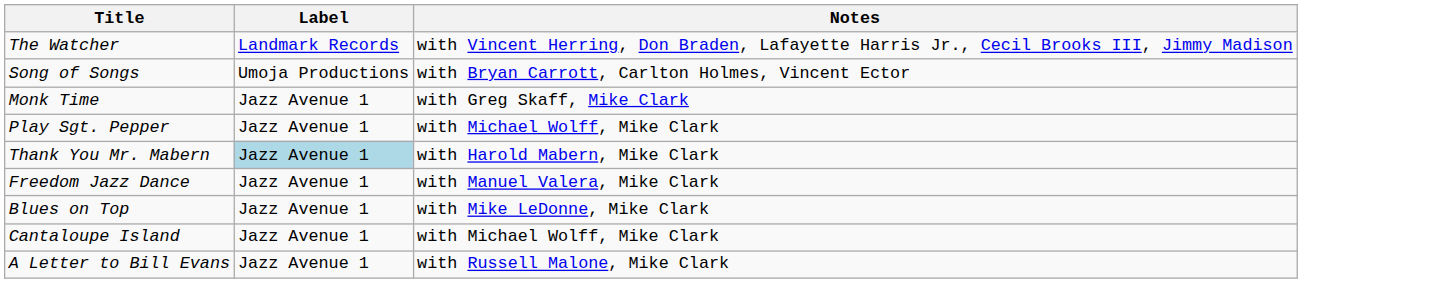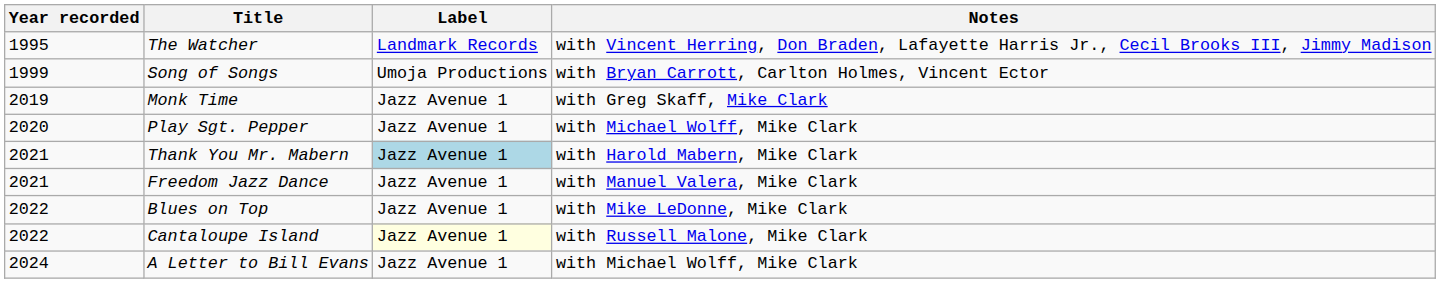 <table class="wikitable sortable">
 <tr>
+<th>Year recorded</th>
 <th>Title</th>
 <th>Label</th>
 <th>Notes</th>
 </tr>
 <tr>
+<td>1995</td>
 <td><em>The Watcher</em></td>
 <td><a href='#'>Landmark Records</a></td>
 <td>with <a href='#'>Vincent Herring</a>, <a href='#'>Don Braden</a>, Lafayette Harris Jr., <a href='#'>Cecil Brooks III</a>, <a href='#'>Jimmy Madison</a></td>
 </tr>
 <tr>
+<td>1999</td>
 <td><em>Song of Songs</em></td>
 <td>Umoja Productions</td>
 <td>with <a href='#'>Bryan Carrott</a>, Carlton Holmes, Vincent Ector</td>
 </tr>
 <tr>
+<td>2019</td>
 <td><em>Monk Time</em></td>
 <td>Jazz Avenue 1</td>
 <td>with Greg Skaff, <a href='#'>Mike Clark</a></td>
 </tr>
 <tr>
+<td>2020</td>
 <td><em>Play Sgt. Pepper</em></td>
 <td>Jazz Avenue 1</td>
 <td>with <a href='#'>Michael Wolff</a>, Mike Clark</td>
 </tr>
 <tr>
+<td>2021</td>
 <td><em>Thank You Mr. Mabern</em></td>
 <td style="background: lightblue;">Jazz Avenue 1</td>
 <td>with <a href='#'>Harold Mabern</a>, Mike Clark</td>
 </tr>
 <tr>
+<td>2021</td>
 <td><em>Freedom Jazz Dance</em></td>
 <td>Jazz Avenue 1</td>
 <td>with <a href='#'>Manuel Valera</a>, Mike Clark</td>
 </tr>
 <tr>
+<td>2022</td>
 <td><em>Blues on Top</em></td>
 <td>Jazz Avenue 1</td>
 <td>with <a href='#'>Mike LeDonne</a>, Mike Clark</td>
 </tr>
 <tr>
+<td>2022</td>
 <td><em>Cantaloupe Island</em></td>
+<td style="background: lightyellow;">Jazz Avenue 1</td>
+<td>with <a href='#'>Russell Malone</a>, Mike Clark</td>
+</tr>
+<tr>
+<td>2024</td>
+<td><em>A Letter to Bill Evans</em></td>
 <td>Jazz Avenue 1</td>
 <td>with Michael Wolff, Mike Clark</td>
 </tr>
-<tr>
-<td><em>A Letter to Bill Evans</em></td>
-<td>Jazz Avenue 1</td>
-<td>with <a href='#'>Russell Malone</a>, Mike Clark</td>
-</tr>
 </table>
